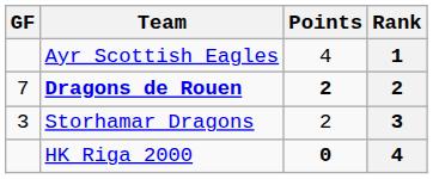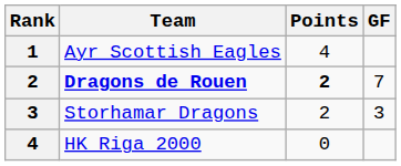 <table class="wikitable" style="text-align: center;">
 <tr>
-<th>GF</th>
+<th>Rank</th>
 <th>Team</th>
 <th>Points</th>
-<th>Rank</th>
+<th>GF</th>
 </tr>
 <tr>
-<td></td>
+<th>1</th>
 <td style="text-align: left;"> <a href='#'>Ayr Scottish Eagles</a></td>
 <td>4</td>
-<th>1</th>
+<td></td>
 </tr>
 <tr>
-<td>7</td>
+<th>2</th>
 <td style="text-align: left;"> <strong><a href='#'>Dragons de Rouen</a></strong></td>
 <td><strong>2</strong></td>
-<th>2</th>
+<td>7</td>
 </tr>
 <tr>
-<td>3</td>
+<th>3</th>
 <td style="text-align: left;"> <a href='#'>Storhamar Dragons</a></td>
 <td>2</td>
-<th>3</th>
+<td>3</td>
 </tr>
 <tr>
+<th>4</th>
+<td style="text-align: left;"> <a href='#'>HK Riga 2000</a></td>
+<td>0</td>
 <td></td>
-<td style="text-align: left;"> <a href='#'>HK Riga 2000</a></td>
-<td><strong>0</strong></td>
-<th>4</th>
 </tr>
 </table>
